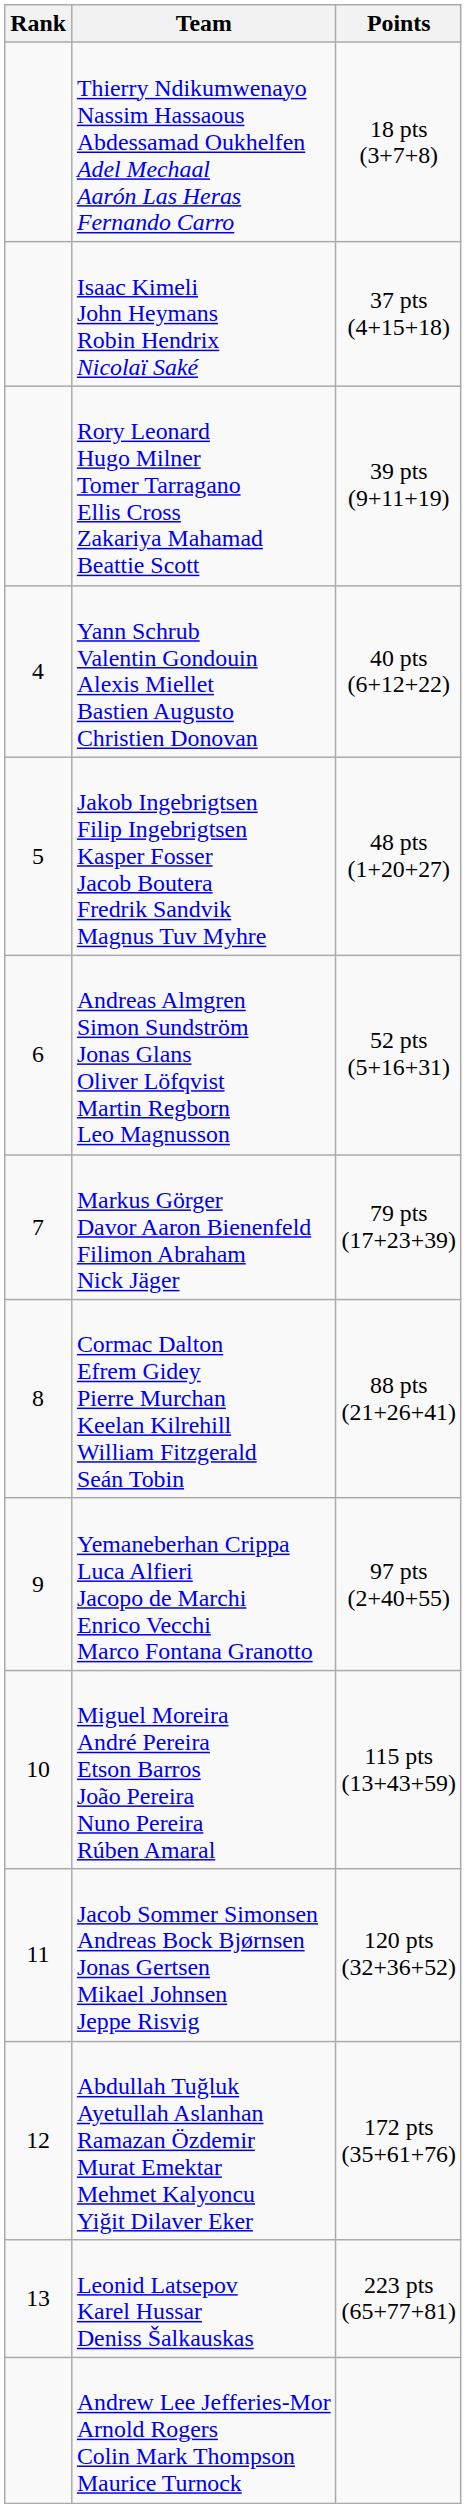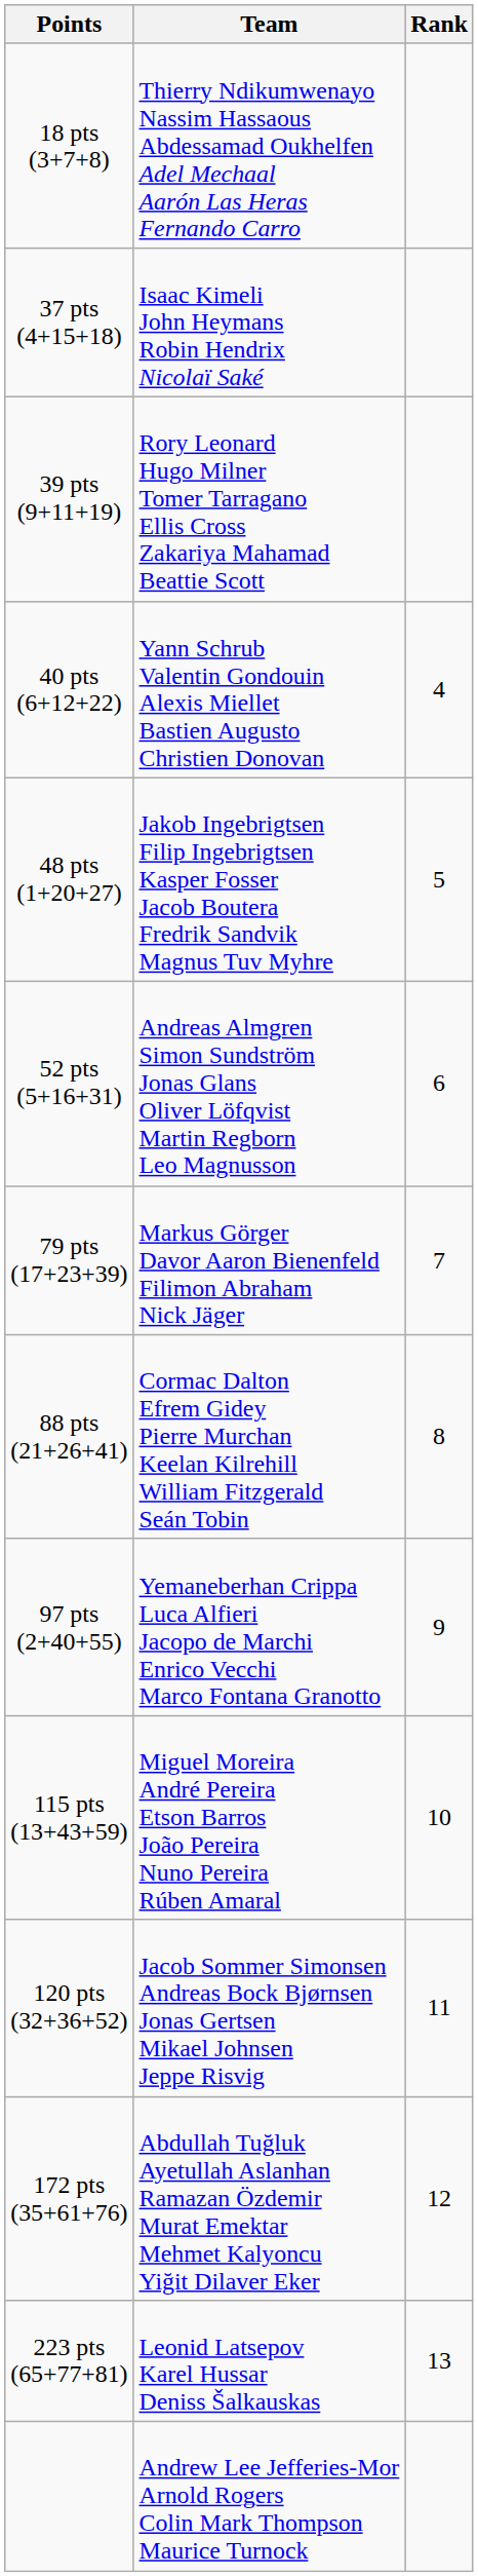 <table class="wikitable sortable" style="text-align:center;">
 <tr>
+<th>Points</th>
+<th>Team</th>
 <th>Rank</th>
-<th>Team</th>
-<th>Points</th>
 </tr>
 <tr>
+<td>18 pts<br>(3+7+8)</td>
+<td align=left><br><a href='#'>Thierry Ndikumwenayo</a><br><a href='#'>Nassim Hassaous</a><br><a href='#'>Abdessamad Oukhelfen</a><br><em><a href='#'>Adel Mechaal</a><br><a href='#'>Aarón Las Heras</a><br><a href='#'>Fernando Carro</a></em></td>
 <td></td>
-<td align=left><br><a href='#'>Thierry Ndikumwenayo</a><br><a href='#'>Nassim Hassaous</a><br><a href='#'>Abdessamad Oukhelfen</a><br><em><a href='#'>Adel Mechaal</a><br><a href='#'>Aarón Las Heras</a><br><a href='#'>Fernando Carro</a></em></td>
-<td>18 pts<br>(3+7+8)</td>
 </tr>
 <tr>
+<td>37 pts<br>(4+15+18)</td>
+<td align=left><br><a href='#'>Isaac Kimeli</a><br><a href='#'>John Heymans</a><br><a href='#'>Robin Hendrix</a><br><em><a href='#'>Nicolaï Saké</a></td>
 <td></td>
-<td align=left><br><a href='#'>Isaac Kimeli</a><br><a href='#'>John Heymans</a><br><a href='#'>Robin Hendrix</a><br><em><a href='#'>Nicolaï Saké</a></td>
-<td>37 pts<br>(4+15+18)</td>
 </tr>
 <tr>
+<td>39 pts<br>(9+11+19)</td>
+<td align=left><br><a href='#'>Rory Leonard</a><br><a href='#'>Hugo Milner</a><br><a href='#'>Tomer Tarragano</a><br></em><a href='#'>Ellis Cross</a><br><a href='#'>Zakariya Mahamad</a><br><a href='#'>Beattie Scott</a><em></td>
 <td></td>
-<td align=left><br><a href='#'>Rory Leonard</a><br><a href='#'>Hugo Milner</a><br><a href='#'>Tomer Tarragano</a><br></em><a href='#'>Ellis Cross</a><br><a href='#'>Zakariya Mahamad</a><br><a href='#'>Beattie Scott</a><em></td>
-<td>39 pts<br>(9+11+19)</td>
 </tr>
 <tr>
+<td>40 pts<br>(6+12+22)</td>
+<td align=left><br><a href='#'>Yann Schrub</a><br><a href='#'>Valentin Gondouin</a><br><a href='#'>Alexis Miellet</a><br></em><a href='#'>Bastien Augusto</a><br><a href='#'>Christien Donovan</a><em></td>
 <td>4</td>
-<td align=left><br><a href='#'>Yann Schrub</a><br><a href='#'>Valentin Gondouin</a><br><a href='#'>Alexis Miellet</a><br></em><a href='#'>Bastien Augusto</a><br><a href='#'>Christien Donovan</a><em></td>
-<td>40 pts<br>(6+12+22)</td>
 </tr>
 <tr>
+<td>48 pts<br>(1+20+27)</td>
+<td align=left><br><a href='#'>Jakob Ingebrigtsen</a><br><a href='#'>Filip Ingebrigtsen</a><br><a href='#'>Kasper Fosser</a><br></em><a href='#'>Jacob Boutera</a><br><a href='#'>Fredrik Sandvik</a><br><a href='#'>Magnus Tuv Myhre</a><em></td>
 <td>5</td>
-<td align=left><br><a href='#'>Jakob Ingebrigtsen</a><br><a href='#'>Filip Ingebrigtsen</a><br><a href='#'>Kasper Fosser</a><br></em><a href='#'>Jacob Boutera</a><br><a href='#'>Fredrik Sandvik</a><br><a href='#'>Magnus Tuv Myhre</a><em></td>
-<td>48 pts<br>(1+20+27)</td>
 </tr>
 <tr>
+<td>52 pts<br>(5+16+31)</td>
+<td align=left><br><a href='#'>Andreas Almgren</a><br><a href='#'>Simon Sundström</a><br><a href='#'>Jonas Glans</a><br></em><a href='#'>Oliver Löfqvist</a><br><a href='#'>Martin Regborn</a><br><a href='#'>Leo Magnusson</a><em></td>
 <td>6</td>
-<td align=left><br><a href='#'>Andreas Almgren</a><br><a href='#'>Simon Sundström</a><br><a href='#'>Jonas Glans</a><br></em><a href='#'>Oliver Löfqvist</a><br><a href='#'>Martin Regborn</a><br><a href='#'>Leo Magnusson</a><em></td>
-<td>52 pts<br>(5+16+31)</td>
 </tr>
 <tr>
+<td>79 pts<br>(17+23+39)</td>
+<td align=left><br><a href='#'>Markus Görger</a><br><a href='#'>Davor Aaron Bienenfeld</a><br><a href='#'>Filimon Abraham</a><br></em><a href='#'>Nick Jäger</a><em></td>
 <td>7</td>
-<td align=left><br><a href='#'>Markus Görger</a><br><a href='#'>Davor Aaron Bienenfeld</a><br><a href='#'>Filimon Abraham</a><br></em><a href='#'>Nick Jäger</a><em></td>
-<td>79 pts<br>(17+23+39)</td>
 </tr>
 <tr>
+<td>88 pts<br>(21+26+41)</td>
+<td align=left><br><a href='#'>Cormac Dalton</a><br><a href='#'>Efrem Gidey</a><br><a href='#'>Pierre Murchan</a><br></em><a href='#'>Keelan Kilrehill</a><br><a href='#'>William Fitzgerald</a><br><a href='#'>Seán Tobin</a><em></td>
 <td>8</td>
-<td align=left><br><a href='#'>Cormac Dalton</a><br><a href='#'>Efrem Gidey</a><br><a href='#'>Pierre Murchan</a><br></em><a href='#'>Keelan Kilrehill</a><br><a href='#'>William Fitzgerald</a><br><a href='#'>Seán Tobin</a><em></td>
-<td>88 pts<br>(21+26+41)</td>
 </tr>
 <tr>
+<td>97 pts<br>(2+40+55)</td>
+<td align=left><br><a href='#'>Yemaneberhan Crippa</a><br><a href='#'>Luca Alfieri</a><br><a href='#'>Jacopo de Marchi</a><br></em><a href='#'>Enrico Vecchi</a><br><a href='#'>Marco Fontana Granotto</a><em></td>
 <td>9</td>
-<td align=left><br><a href='#'>Yemaneberhan Crippa</a><br><a href='#'>Luca Alfieri</a><br><a href='#'>Jacopo de Marchi</a><br></em><a href='#'>Enrico Vecchi</a><br><a href='#'>Marco Fontana Granotto</a><em></td>
-<td>97 pts<br>(2+40+55)</td>
 </tr>
 <tr>
+<td>115 pts<br>(13+43+59)</td>
+<td align=left><br><a href='#'>Miguel Moreira</a><br><a href='#'>André Pereira</a><br><a href='#'>Etson Barros</a><br></em><a href='#'>João Pereira</a><br><a href='#'>Nuno Pereira</a><br><a href='#'>Rúben Amaral</a><em></td>
 <td>10</td>
-<td align=left><br><a href='#'>Miguel Moreira</a><br><a href='#'>André Pereira</a><br><a href='#'>Etson Barros</a><br></em><a href='#'>João Pereira</a><br><a href='#'>Nuno Pereira</a><br><a href='#'>Rúben Amaral</a><em></td>
-<td>115 pts<br>(13+43+59)</td>
 </tr>
 <tr>
+<td>120 pts<br>(32+36+52)</td>
+<td align=left><br><a href='#'>Jacob Sommer Simonsen</a><br><a href='#'>Andreas Bock Bjørnsen</a><br><a href='#'>Jonas Gertsen</a><br></em><a href='#'>Mikael Johnsen</a><br><a href='#'>Jeppe Risvig</a><em></td>
 <td>11</td>
-<td align=left><br><a href='#'>Jacob Sommer Simonsen</a><br><a href='#'>Andreas Bock Bjørnsen</a><br><a href='#'>Jonas Gertsen</a><br></em><a href='#'>Mikael Johnsen</a><br><a href='#'>Jeppe Risvig</a><em></td>
-<td>120 pts<br>(32+36+52)</td>
 </tr>
 <tr>
+<td>172 pts<br>(35+61+76)</td>
+<td align=left><br><a href='#'>Abdullah Tuğluk</a><br><a href='#'>Ayetullah Aslanhan</a><br><a href='#'>Ramazan Özdemir</a><br></em><a href='#'>Murat Emektar</a><br><a href='#'>Mehmet Kalyoncu</a><br><a href='#'>Yiğit Dilaver Eker</a><em></td>
 <td>12</td>
-<td align=left><br><a href='#'>Abdullah Tuğluk</a><br><a href='#'>Ayetullah Aslanhan</a><br><a href='#'>Ramazan Özdemir</a><br></em><a href='#'>Murat Emektar</a><br><a href='#'>Mehmet Kalyoncu</a><br><a href='#'>Yiğit Dilaver Eker</a><em></td>
-<td>172 pts<br>(35+61+76)</td>
 </tr>
 <tr>
+<td>223 pts<br>(65+77+81)</td>
+<td align=left><br><a href='#'>Leonid Latsepov</a><br><a href='#'>Karel Hussar</a><br><a href='#'>Deniss Šalkauskas</a></td>
 <td>13</td>
-<td align=left><br><a href='#'>Leonid Latsepov</a><br><a href='#'>Karel Hussar</a><br><a href='#'>Deniss Šalkauskas</a></td>
-<td>223 pts<br>(65+77+81)</td>
 </tr>
 <tr>
 <td></td>
 <td align=left><br></em><a href='#'>Andrew Lee Jefferies-Mor</a><br><a href='#'>Arnold Rogers</a><br><a href='#'>Colin Mark Thompson</a><br><a href='#'>Maurice Turnock</a><em></td>
 <td></td>
 </tr>
 </table>
